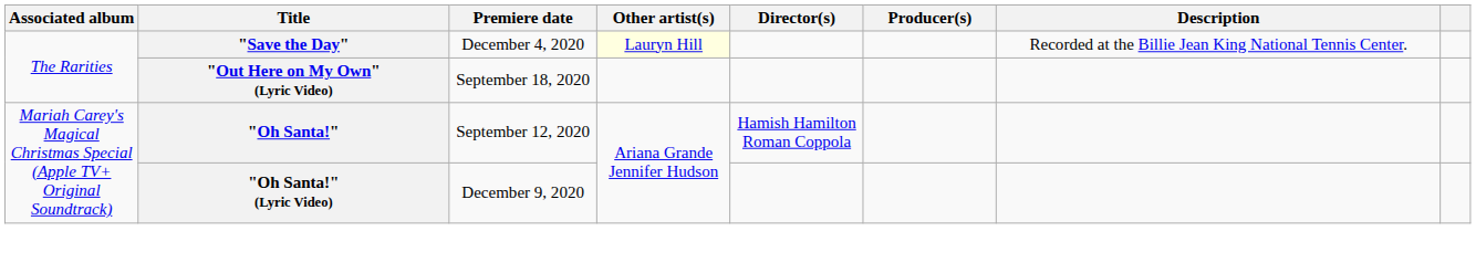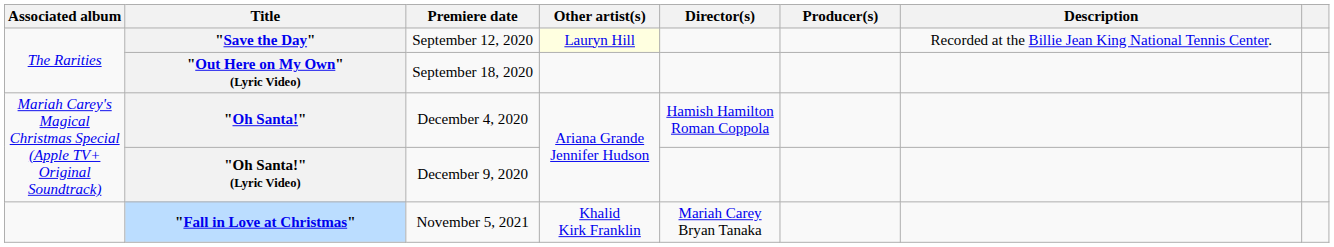 <table class="wikitable sortable plainrowheaders" style="text-align:center;" width="89%">
 <tr>
 <th scope="col" style="width:9%;">Associated album</th>
 <th scope="col" style="width:21%;">Title</th>
 <th scope="col" style="width:10%;">Premiere date</th>
 <th scope="col" style="width:9%;">Other artist(s)</th>
 <th scope="col" style="width:9%;">Director(s)</th>
 <th scope="col" style="width:9%;">Producer(s)</th>
 <th scope="col" style="width:30%;">Description</th>
 <th scope="col" style="width:2%;"></th>
 </tr>
 <tr>
 <td rowspan="2"><em><a href='#'>The Rarities</a></em></td>
 <th scope="row">"<a href='#'>Save the Day</a>"</th>
-<td>December 4, 2020</td>
+<td>September 12, 2020</td>
 <td style="background: lightyellow;"><a href='#'>Lauryn Hill</a></td>
 <td></td>
 <td></td>
 <td>Recorded at the <a href='#'>Billie Jean King National Tennis Center</a>.</td>
 <td></td>
 </tr>
 <tr>
 <th scope="row">"<a href='#'>Out Here on My Own</a>"<br><small>(Lyric Video)</small></th>
 <td>September 18, 2020</td>
 <td></td>
 <td></td>
 <td></td>
 <td></td>
 <td></td>
 </tr>
 <tr>
 <td rowspan="2"><em><a href='#'>Mariah Carey's Magical Christmas Special (Apple TV+ Original Soundtrack)</a></em></td>
 <th scope="row">"<a href='#'>Oh Santa!</a>"</th>
-<td>September 12, 2020</td>
+<td>December 4, 2020</td>
 <td rowspan="2"><a href='#'>Ariana Grande</a><br><a href='#'>Jennifer Hudson</a></td>
 <td><a href='#'>Hamish Hamilton</a><br><a href='#'>Roman Coppola</a></td>
 <td></td>
 <td></td>
 <td></td>
 </tr>
 <tr>
 <th scope="row">"Oh Santa!"<br><small>(Lyric Video)</small></th>
 <td>December 9, 2020</td>
 <td></td>
 <td></td>
 <td></td>
 <td></td>
 </tr>
+<tr>
+<td></td>
+<th style="background:#bdf;" scope="row">"<a href='#'>Fall in Love at Christmas</a>"</th>
+<td>November 5, 2021</td>
+<td><a href='#'>Khalid</a><br><a href='#'>Kirk Franklin</a></td>
+<td><a href='#'>Mariah Carey</a><br>Bryan Tanaka</td>
+<td></td>
+<td></td>
+<td></td>
+</tr>
 </table>
